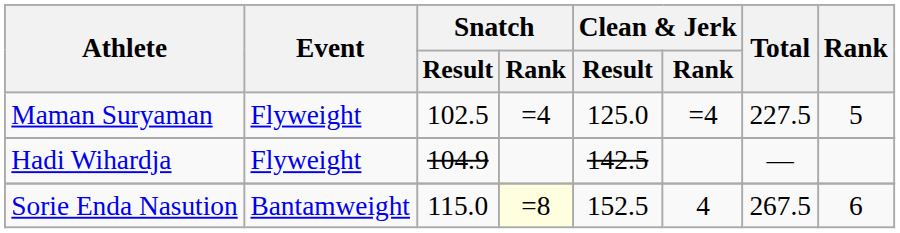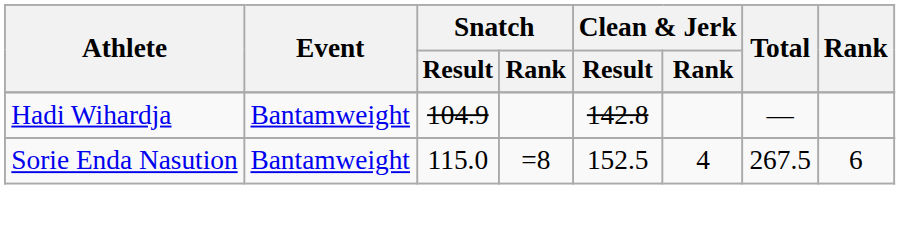 <table class="wikitable" style="font-size:90%">
 <tr>
 <th rowspan="2">Athlete</th>
 <th rowspan="2">Event</th>
 <th colspan="2">Snatch</th>
 <th colspan="2">Clean & Jerk</th>
 <th rowspan="2">Total</th>
 <th rowspan="2">Rank</th>
 </tr>
 <tr style="font-size:95%">
 <th>Result</th>
 <th>Rank</th>
 <th>Result</th>
 <th>Rank</th>
 </tr>
-<tr align=center>
-<td align=left><a href='#'>Maman Suryaman</a></td>
-<td align=left><a href='#'>Flyweight</a></td>
-<td>102.5</td>
-<td>=4</td>
-<td>125.0</td>
-<td>=4</td>
-<td>227.5</td>
-<td>5</td>
-</tr>
 <tr>
 </tr>
 <tr align=center>
 <td align=left><a href='#'>Hadi Wihardja</a></td>
-<td align=left><a href='#'>Flyweight</a></td>
+<td align=left><a href='#'>Bantamweight</a></td>
 <td><s>104.9</s></td>
 <td></td>
-<td><s>142.5</s></td>
+<td><s>142.8</s></td>
 <td></td>
 <td>—</td>
 <td></td>
 </tr>
 <tr>
 </tr>
 <tr align=center>
 <td align=left><a href='#'>Sorie Enda Nasution</a></td>
 <td align=left><a href='#'>Bantamweight</a></td>
 <td>115.0</td>
-<td style="background: lightyellow;">=8</td>
+<td>=8</td>
 <td>152.5</td>
 <td>4</td>
 <td>267.5</td>
 <td>6</td>
 </tr>
 </table>
